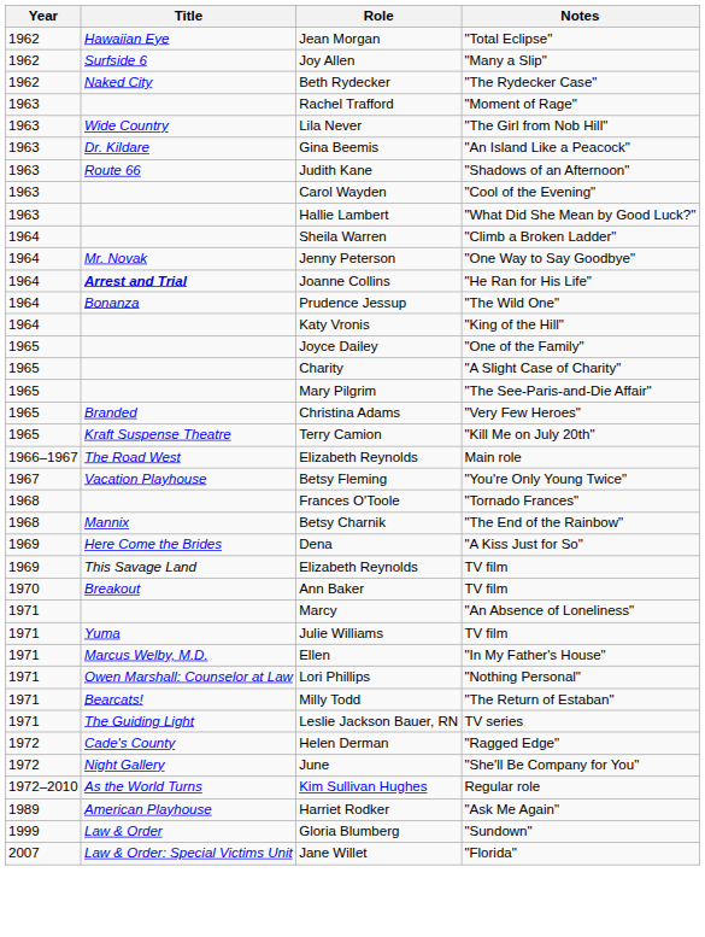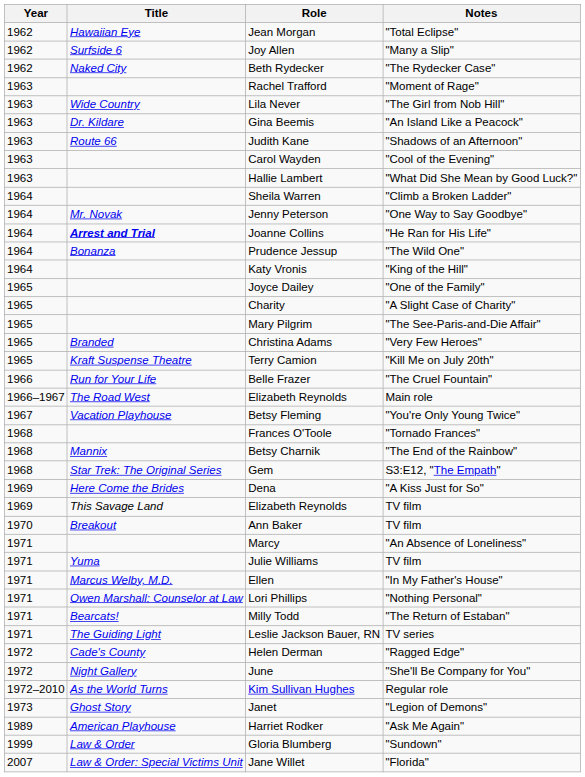 <table class="wikitable sortable">
 <tr>
 <th>Year</th>
 <th>Title</th>
 <th>Role</th>
 <th class="unsortable">Notes</th>
 </tr>
 <tr>
 <td>1962</td>
 <td><em><a href='#'>Hawaiian Eye</a></em></td>
 <td>Jean Morgan</td>
 <td>"Total Eclipse"</td>
 </tr>
 <tr>
 <td>1962</td>
 <td><em><a href='#'>Surfside 6</a></em></td>
 <td>Joy Allen</td>
 <td>"Many a Slip"</td>
 </tr>
 <tr>
 <td>1962</td>
 <td><em><a href='#'>Naked City</a></em></td>
 <td>Beth Rydecker</td>
 <td>"The Rydecker Case"</td>
 </tr>
 <tr>
 <td>1963</td>
 <td><em></em></td>
 <td>Rachel Trafford</td>
 <td>"Moment of Rage"</td>
 </tr>
 <tr>
 <td>1963</td>
 <td><em><a href='#'>Wide Country</a></em></td>
 <td>Lila Never</td>
 <td>"The Girl from Nob Hill"</td>
 </tr>
 <tr>
 <td>1963</td>
 <td><em><a href='#'>Dr. Kildare</a></em></td>
 <td>Gina Beemis</td>
 <td>"An Island Like a Peacock"</td>
 </tr>
 <tr>
 <td>1963</td>
 <td><em><a href='#'>Route 66</a></em></td>
 <td>Judith Kane</td>
 <td>"Shadows of an Afternoon"</td>
 </tr>
 <tr>
 <td>1963</td>
 <td><em></em></td>
 <td>Carol Wayden</td>
 <td>"Cool of the Evening"</td>
 </tr>
 <tr>
 <td>1963</td>
 <td><em></em></td>
 <td>Hallie Lambert</td>
 <td>"What Did She Mean by Good Luck?"</td>
 </tr>
 <tr>
 <td>1964</td>
 <td><em></em></td>
 <td>Sheila Warren</td>
 <td>"Climb a Broken Ladder"</td>
 </tr>
 <tr>
 <td>1964</td>
 <td><em><a href='#'>Mr. Novak</a></em></td>
 <td>Jenny Peterson</td>
 <td>"One Way to Say Goodbye"</td>
 </tr>
 <tr>
 <td>1964</td>
 <td><strong><em><a href='#'>Arrest and Trial</a></em></strong></td>
 <td>Joanne Collins</td>
 <td>"He Ran for His Life"</td>
 </tr>
 <tr>
 <td>1964</td>
 <td><em><a href='#'>Bonanza</a></em></td>
 <td>Prudence Jessup</td>
 <td>"The Wild One"</td>
 </tr>
 <tr>
 <td>1964</td>
 <td><em></em></td>
 <td>Katy Vronis</td>
 <td>"King of the Hill"</td>
 </tr>
 <tr>
 <td>1965</td>
 <td><em></em></td>
 <td>Joyce Dailey</td>
 <td>"One of the Family"</td>
 </tr>
 <tr>
 <td>1965</td>
 <td><em></em></td>
 <td>Charity</td>
 <td>"A Slight Case of Charity"</td>
 </tr>
 <tr>
 <td>1965</td>
 <td><em></em></td>
 <td>Mary Pilgrim</td>
 <td>"The See-Paris-and-Die Affair"</td>
 </tr>
 <tr>
 <td>1965</td>
 <td><em><a href='#'>Branded</a></em></td>
 <td>Christina Adams</td>
 <td>"Very Few Heroes"</td>
 </tr>
 <tr>
 <td>1965</td>
 <td><em><a href='#'>Kraft Suspense Theatre</a></em></td>
 <td>Terry Camion</td>
 <td>"Kill Me on July 20th"</td>
 </tr>
 <tr>
+<td>1966</td>
+<td><em><a href='#'>Run for Your Life</a></em></td>
+<td>Belle Frazer</td>
+<td>"The Cruel Fountain"</td>
+</tr>
+<tr>
 <td>1966–1967</td>
 <td><em><a href='#'>The Road West</a></em></td>
 <td>Elizabeth Reynolds</td>
 <td>Main role</td>
 </tr>
 <tr>
 <td>1967</td>
 <td><em><a href='#'>Vacation Playhouse</a></em></td>
 <td>Betsy Fleming</td>
 <td>"You're Only Young Twice"</td>
 </tr>
 <tr>
 <td>1968</td>
 <td><em></em></td>
 <td>Frances O'Toole</td>
 <td>"Tornado Frances"</td>
 </tr>
 <tr>
 <td>1968</td>
 <td><em><a href='#'>Mannix</a></em></td>
 <td>Betsy Charnik</td>
 <td>"The End of the Rainbow"</td>
+</tr>
+<tr>
+<td>1968</td>
+<td><em><a href='#'>Star Trek: The Original Series</a></em></td>
+<td>Gem</td>
+<td>S3:E12, "<a href='#'>The Empath</a>"</td>
 </tr>
 <tr>
 <td>1969</td>
 <td><em><a href='#'>Here Come the Brides</a></em></td>
 <td>Dena</td>
 <td>"A Kiss Just for So"</td>
 </tr>
 <tr>
 <td>1969</td>
 <td><em>This Savage Land</em></td>
 <td>Elizabeth Reynolds</td>
 <td>TV film</td>
 </tr>
 <tr>
 <td>1970</td>
 <td><em><a href='#'>Breakout</a></em></td>
 <td>Ann Baker</td>
 <td>TV film</td>
 </tr>
 <tr>
 <td>1971</td>
 <td><em></em></td>
 <td>Marcy</td>
 <td>"An Absence of Loneliness"</td>
 </tr>
 <tr>
 <td>1971</td>
 <td><em><a href='#'>Yuma</a></em></td>
 <td>Julie Williams</td>
 <td>TV film</td>
 </tr>
 <tr>
 <td>1971</td>
 <td><em><a href='#'>Marcus Welby, M.D.</a></em></td>
 <td>Ellen</td>
 <td>"In My Father's House"</td>
 </tr>
 <tr>
 <td>1971</td>
 <td><em><a href='#'>Owen Marshall: Counselor at Law</a></em></td>
 <td>Lori Phillips</td>
 <td>"Nothing Personal"</td>
 </tr>
 <tr>
 <td>1971</td>
 <td><em><a href='#'>Bearcats!</a></em></td>
 <td>Milly Todd</td>
 <td>"The Return of Estaban"</td>
 </tr>
 <tr>
 <td>1971</td>
 <td><em><a href='#'>The Guiding Light</a></em></td>
 <td>Leslie Jackson Bauer, RN</td>
 <td>TV series</td>
 </tr>
 <tr>
 <td>1972</td>
 <td><em><a href='#'>Cade's County</a></em></td>
 <td>Helen Derman</td>
 <td>"Ragged Edge"</td>
 </tr>
 <tr>
 <td>1972</td>
 <td><em><a href='#'>Night Gallery</a></em></td>
 <td>June</td>
 <td>"She'll Be Company for You"</td>
 </tr>
 <tr>
 <td>1972–2010</td>
 <td><em><a href='#'>As the World Turns</a></em></td>
 <td><a href='#'>Kim Sullivan Hughes</a></td>
 <td>Regular role</td>
 </tr>
 <tr>
+<td>1973</td>
+<td><em><a href='#'>Ghost Story</a></em></td>
+<td>Janet</td>
+<td>"Legion of Demons"</td>
+</tr>
+<tr>
 <td>1989</td>
 <td><em><a href='#'>American Playhouse</a></em></td>
 <td>Harriet Rodker</td>
 <td>"Ask Me Again"</td>
 </tr>
 <tr>
 <td>1999</td>
 <td><em><a href='#'>Law & Order</a></em></td>
 <td>Gloria Blumberg</td>
 <td>"Sundown"</td>
 </tr>
 <tr>
 <td>2007</td>
 <td><em><a href='#'>Law & Order: Special Victims Unit</a></em></td>
 <td>Jane Willet</td>
 <td>"Florida"</td>
 </tr>
 </table>
